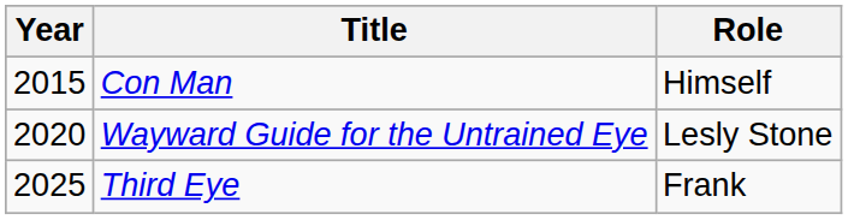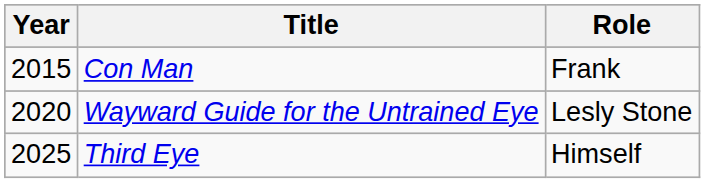 <table class="wikitable sortable plainrowheaders">
 <tr>
 <th scope="col">Year</th>
 <th scope="col">Title</th>
 <th scope="col">Role</th>
 </tr>
 <tr>
 <td>2015</td>
 <td><em><a href='#'>Con Man</a></em></td>
-<td>Himself</td>
+<td>Frank</td>
 </tr>
 <tr>
 <td>2020</td>
 <td><em><a href='#'>Wayward Guide for the Untrained Eye</a></em></td>
 <td>Lesly Stone</td>
 </tr>
 <tr>
 <td>2025</td>
 <td><em><a href='#'>Third Eye</a></em></td>
-<td>Frank</td>
+<td>Himself</td>
 </tr>
 </table>
